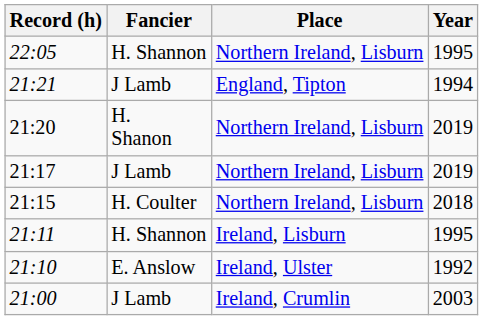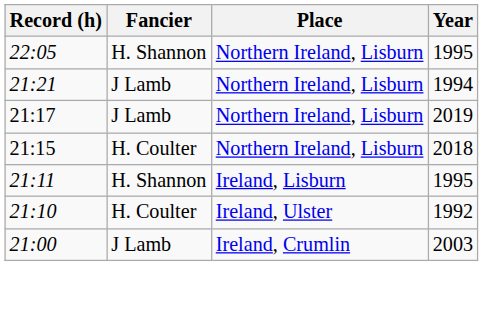 <table class="wikitable sortable mw-collapsible mw-collapsed" style="margin: 1em auto 1em auto">
 <tr>
 <th>Record (h)</th>
 <th>Fancier</th>
 <th>Place</th>
 <th>Year</th>
 </tr>
 <tr>
 <td><em>22:05</em></td>
 <td>H. Shannon</td>
 <td><a href='#'>Northern Ireland</a>, <a href='#'>Lisburn</a></td>
 <td>1995</td>
 </tr>
 <tr>
 <td><em>21:21</em></td>
 <td>J Lamb</td>
-<td><a href='#'>England</a>, <a href='#'>Tipton</a></td>
+<td><a href='#'>Northern Ireland</a>, <a href='#'>Lisburn</a></td>
 <td>1994</td>
-</tr>
-<tr>
-<td>21:20</td>
-<td>H.<br>Shanon</td>
-<td><a href='#'>Northern Ireland</a>, <a href='#'>Lisburn</a></td>
-<td>2019</td>
 </tr>
 <tr>
 <td>21:17</td>
 <td>J Lamb</td>
 <td><a href='#'>Northern Ireland</a>, <a href='#'>Lisburn</a></td>
 <td>2019</td>
 </tr>
 <tr>
 <td>21:15</td>
 <td>H. Coulter</td>
 <td><a href='#'>Northern Ireland</a>, <a href='#'>Lisburn</a></td>
 <td>2018</td>
 </tr>
 <tr>
 <td><em>21:11</em></td>
 <td>H. Shannon</td>
 <td><a href='#'>Ireland</a>, <a href='#'>Lisburn</a></td>
 <td>1995</td>
 </tr>
 <tr>
 <td><em>21:10</em></td>
-<td>E. Anslow</td>
+<td>H. Coulter</td>
 <td><a href='#'>Ireland</a>, <a href='#'>Ulster</a></td>
 <td>1992</td>
 </tr>
 <tr>
 <td><em>21:00</em></td>
 <td>J Lamb</td>
 <td><a href='#'>Ireland</a>, <a href='#'>Crumlin</a></td>
 <td>2003</td>
 </tr>
 </table>
